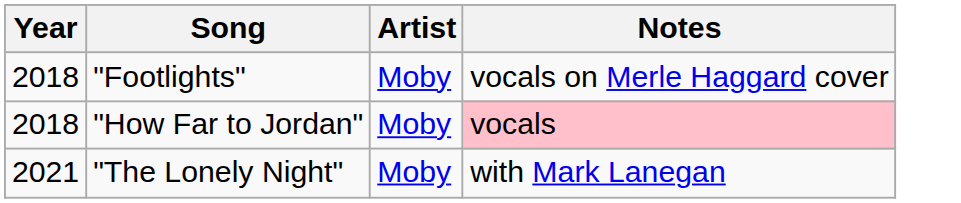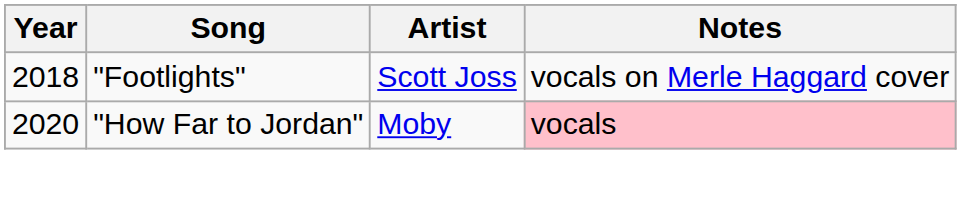 <table class="wikitable">
 <tr>
 <th>Year</th>
 <th>Song</th>
 <th>Artist</th>
 <th>Notes</th>
 </tr>
 <tr>
 <td>2018</td>
 <td>"Footlights"</td>
-<td><a href='#'>Moby</a></td>
+<td><a href='#'>Scott Joss</a></td>
 <td>vocals on <a href='#'>Merle Haggard</a> cover</td>
 </tr>
 <tr>
-<td>2018</td>
+<td>2020</td>
 <td>"How Far to Jordan"</td>
 <td><a href='#'>Moby</a></td>
 <td style="background: pink;">vocals</td>
 </tr>
-<tr>
-<td>2021</td>
-<td>"The Lonely Night"</td>
-<td><a href='#'>Moby</a></td>
-<td>with <a href='#'>Mark Lanegan</a></td>
-</tr>
 </table>
